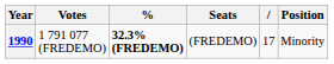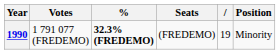 <table class="wikitable">
 <tr>
 <th>Year</th>
 <th>Votes</th>
 <th>%</th>
 <th>Seats</th>
 <th>/</th>
 <th>Position</th>
 </tr>
 <tr>
 <th><a href='#'>1990</a></th>
 <td>1 791 077<br>(FREDEMO)</td>
 <td><strong>32.3%<br>(FREDEMO)</strong></td>
 <td>(FREDEMO)</td>
-<td>17</td>
+<td>19</td>
 <td>Minority</td>
 </tr>
 </table>
